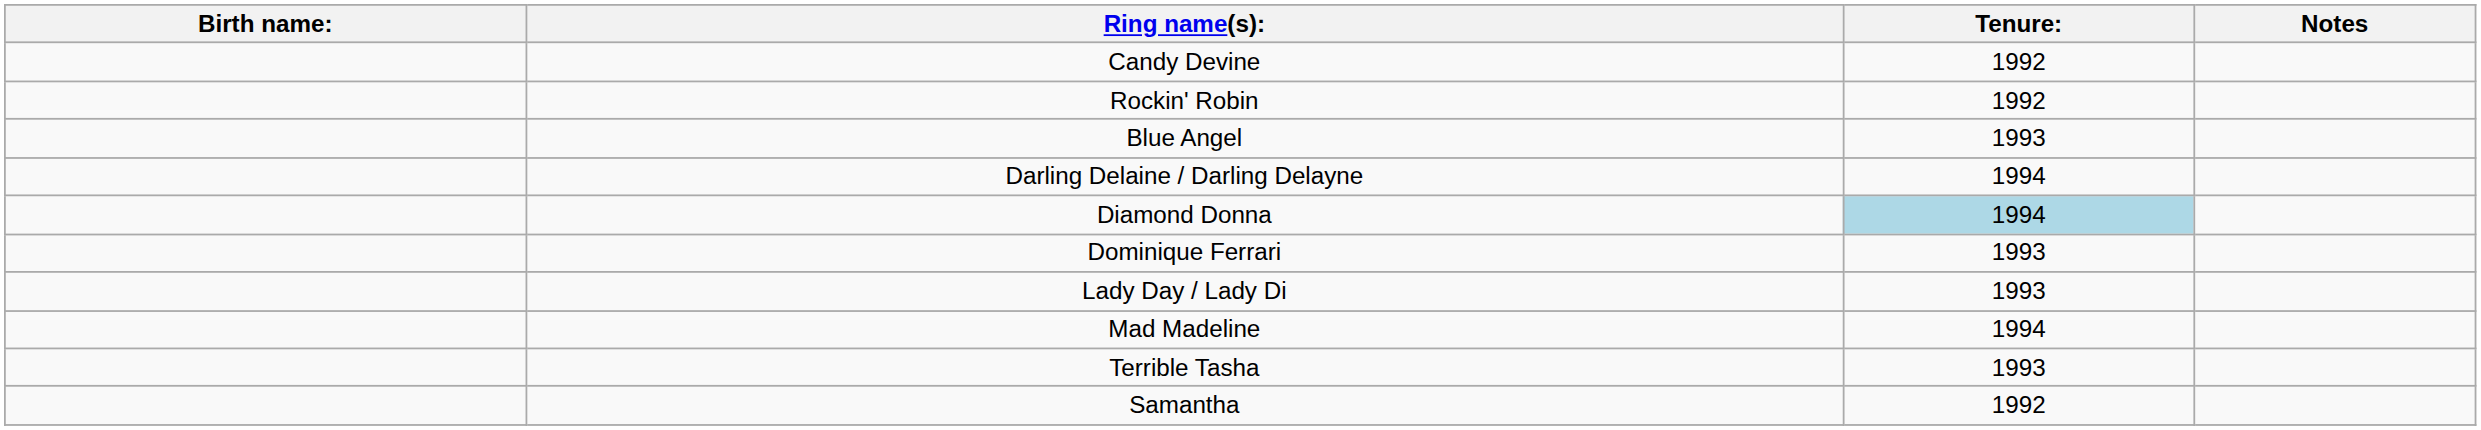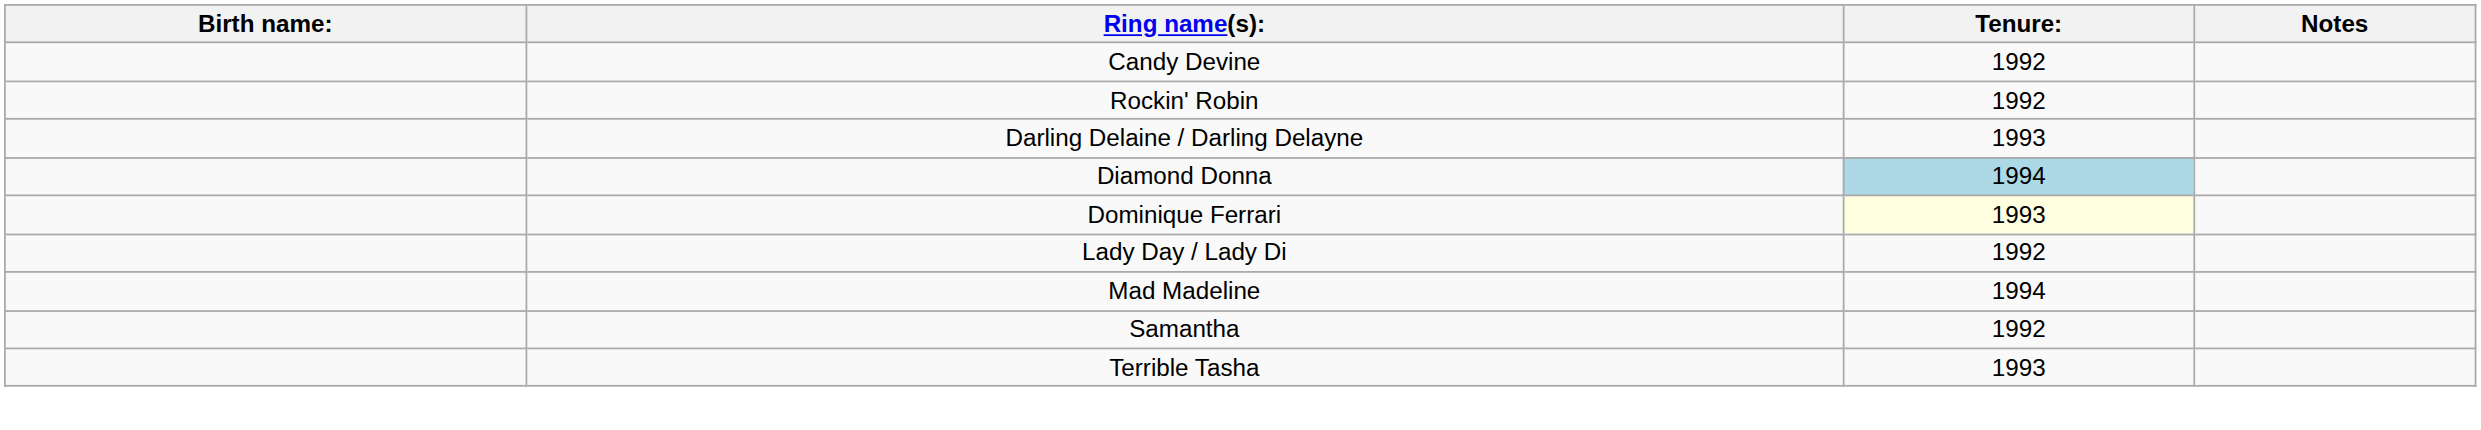 <table class="sortable wikitable" style="font-size:85%; text-align:center; width:70%;">
 <tr>
 <th>Birth name:</th>
 <th><a href='#'>Ring name</a>(s):</th>
 <th>Tenure:</th>
 <th>Notes</th>
 </tr>
 <tr>
 <td></td>
 <td>Candy Devine</td>
 <td sort>1992</td>
 <td></td>
 </tr>
 <tr>
 <td></td>
 <td>Rockin' Robin</td>
 <td sort>1992</td>
 <td></td>
 </tr>
 <tr>
 <td></td>
-<td>Blue Angel</td>
+<td>Darling Delaine / Darling Delayne</td>
 <td sort>1993</td>
-<td></td>
-</tr>
-<tr>
-<td></td>
-<td>Darling Delaine / Darling Delayne</td>
-<td sort>1994</td>
 <td></td>
 </tr>
 <tr>
 <td></td>
 <td>Diamond Donna</td>
 <td sort style="background: lightblue;">1994</td>
 <td></td>
 </tr>
 <tr>
 <td></td>
 <td>Dominique Ferrari</td>
-<td sort>1993</td>
+<td sort style="background: lightyellow;">1993</td>
 <td></td>
 </tr>
 <tr>
 <td></td>
 <td>Lady Day / Lady Di</td>
-<td sort>1993</td>
+<td sort>1992</td>
 <td></td>
 </tr>
 <tr>
 <td></td>
 <td>Mad Madeline</td>
 <td sort>1994</td>
 <td></td>
 </tr>
 <tr>
 <td></td>
+<td>Samantha</td>
+<td sort>1992</td>
+<td></td>
+</tr>
+<tr>
+<td></td>
 <td>Terrible Tasha</td>
 <td sort>1993</td>
 <td></td>
 </tr>
-<tr>
-<td></td>
-<td>Samantha</td>
-<td sort>1992</td>
-<td></td>
-</tr>
 </table>
